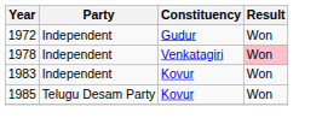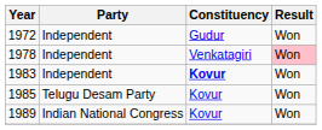 <table class="wikitable">
 <tr>
 <th>Year</th>
 <th>Party</th>
 <th>Constituency</th>
 <th>Result</th>
 </tr>
 <tr>
 <td>1972</td>
 <td>Independent</td>
 <td><a href='#'>Gudur</a></td>
 <td>Won</td>
 </tr>
 <tr>
 <td>1978</td>
 <td>Independent</td>
 <td><a href='#'>Venkatagiri</a></td>
 <td style="background: pink;">Won</td>
 </tr>
 <tr>
 <td>1983</td>
 <td>Independent</td>
-<td><a href='#'>Kovur</a></td>
+<td><strong><a href='#'>Kovur</a></strong></td>
 <td>Won</td>
 </tr>
 <tr>
 <td>1985</td>
 <td>Telugu Desam Party</td>
 <td><a href='#'>Kovur</a></td>
 <td>Won</td>
 </tr>
 <tr>
+<td>1989</td>
+<td>Indian National Congress</td>
+<td><a href='#'>Kovur</a></td>
+<td>Won</td>
+</tr>
+<tr>
 </tr>
 </table>
